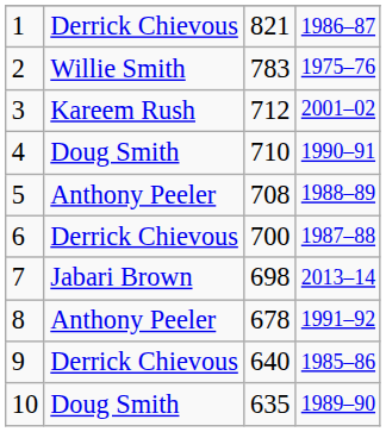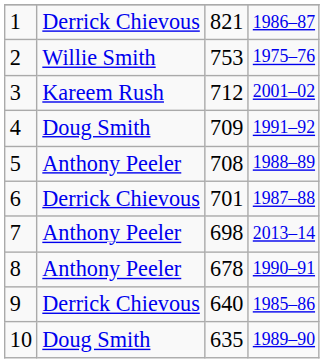 <table class="wikitable">
 <tr>
 </tr>
 <tr>
 <td>1</td>
 <td><a href='#'>Derrick Chievous</a></td>
 <td>821</td>
 <td style="font-size:80%;"><a href='#'>1986–87</a></td>
 </tr>
 <tr>
 <td>2</td>
 <td><a href='#'>Willie Smith</a></td>
-<td>783</td>
+<td>753</td>
 <td style="font-size:80%;"><a href='#'>1975–76</a></td>
 </tr>
 <tr>
 <td>3</td>
 <td><a href='#'>Kareem Rush</a></td>
 <td>712</td>
 <td style="font-size:80%;"><a href='#'>2001–02</a></td>
 </tr>
 <tr>
 <td>4</td>
 <td><a href='#'>Doug Smith</a></td>
-<td>710</td>
-<td style="font-size:80%;"><a href='#'>1990–91</a></td>
+<td>709</td>
+<td style="font-size:80%;"><a href='#'>1991–92</a></td>
 </tr>
 <tr>
 <td>5</td>
 <td><a href='#'>Anthony Peeler</a></td>
 <td>708</td>
 <td style="font-size:80%;"><a href='#'>1988–89</a></td>
 </tr>
 <tr>
 <td>6</td>
 <td><a href='#'>Derrick Chievous</a></td>
-<td>700</td>
+<td>701</td>
 <td style="font-size:80%;"><a href='#'>1987–88</a></td>
 </tr>
 <tr>
 <td>7</td>
-<td><a href='#'>Jabari Brown</a></td>
+<td><a href='#'>Anthony Peeler</a></td>
 <td>698</td>
 <td style="font-size:80%;"><a href='#'>2013–14</a></td>
 </tr>
 <tr>
 <td>8</td>
 <td><a href='#'>Anthony Peeler</a></td>
 <td>678</td>
-<td style="font-size:80%;"><a href='#'>1991–92</a></td>
+<td style="font-size:80%;"><a href='#'>1990–91</a></td>
 </tr>
 <tr>
 <td>9</td>
 <td><a href='#'>Derrick Chievous</a></td>
 <td>640</td>
 <td style="font-size:80%;"><a href='#'>1985–86</a></td>
 </tr>
 <tr>
 <td>10</td>
 <td><a href='#'>Doug Smith</a></td>
 <td>635</td>
 <td style="font-size:80%;"><a href='#'>1989–90</a></td>
 </tr>
 </table>
